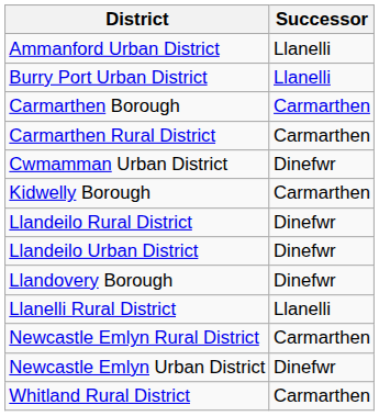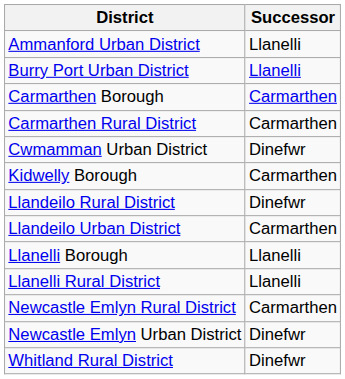 <table class="wikitable">
 <tr>
 <th>District</th>
 <th>Successor</th>
 </tr>
 <tr>
 <td><a href='#'>Ammanford Urban District</a></td>
 <td>Llanelli</td>
 </tr>
 <tr>
 <td><a href='#'>Burry Port Urban District</a></td>
 <td><a href='#'>Llanelli</a></td>
 </tr>
 <tr>
 <td><a href='#'>Carmarthen</a> Borough</td>
 <td><a href='#'>Carmarthen</a></td>
 </tr>
 <tr>
 <td><a href='#'>Carmarthen Rural District</a></td>
 <td>Carmarthen</td>
 </tr>
 <tr>
 <td><a href='#'>Cwmamman</a> Urban District</td>
 <td>Dinefwr</td>
 </tr>
 <tr>
 <td><a href='#'>Kidwelly</a> Borough</td>
 <td>Carmarthen</td>
 </tr>
 <tr>
 <td><a href='#'>Llandeilo Rural District</a></td>
 <td>Dinefwr</td>
 </tr>
 <tr>
 <td><a href='#'>Llandeilo Urban District</a></td>
-<td>Dinefwr</td>
+<td>Carmarthen</td>
 </tr>
 <tr>
-<td><a href='#'>Llandovery</a> Borough</td>
-<td>Dinefwr</td>
+<td><a href='#'>Llanelli</a> Borough</td>
+<td>Llanelli</td>
 </tr>
 <tr>
 <td><a href='#'>Llanelli Rural District</a></td>
 <td>Llanelli</td>
 </tr>
 <tr>
 <td><a href='#'>Newcastle Emlyn Rural District</a></td>
 <td>Carmarthen</td>
 </tr>
 <tr>
 <td><a href='#'>Newcastle Emlyn</a> Urban District</td>
 <td>Dinefwr</td>
 </tr>
 <tr>
 <td><a href='#'>Whitland Rural District</a></td>
-<td>Carmarthen</td>
+<td>Dinefwr</td>
 </tr>
 </table>
